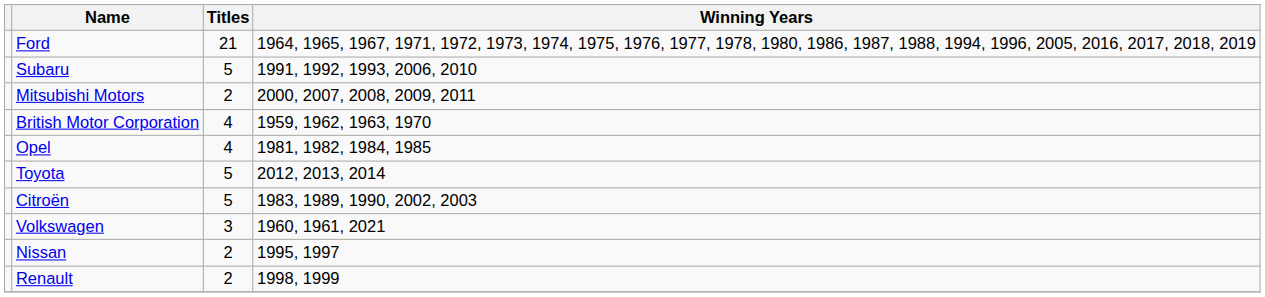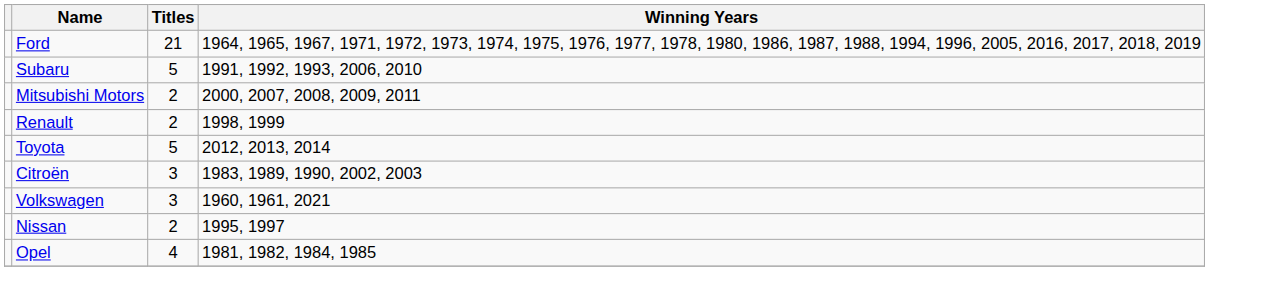 <table class="wikitable">
 <tr>
 <th></th>
 <th>Name</th>
 <th>Titles</th>
 <th>Winning Years</th>
 </tr>
 <tr>
 <td></td>
 <td><a href='#'>Ford</a></td>
 <td style="text-align:center;">21</td>
 <td>1964, 1965, 1967, 1971, 1972, 1973, 1974, 1975, 1976, 1977, 1978, 1980, 1986, 1987, 1988, 1994, 1996, 2005, 2016, 2017, 2018, 2019</td>
 </tr>
 <tr>
 <td></td>
 <td><a href='#'>Subaru</a></td>
 <td style="text-align:center;">5</td>
 <td>1991, 1992, 1993, 2006, 2010</td>
 </tr>
 <tr>
 <td></td>
 <td><a href='#'>Mitsubishi Motors</a></td>
 <td style="text-align:center;">2</td>
 <td>2000, 2007, 2008, 2009, 2011</td>
 </tr>
 <tr>
 <td></td>
-<td><a href='#'>British Motor Corporation</a></td>
-<td style="text-align:center;">4</td>
-<td>1959, 1962, 1963, 1970</td>
-</tr>
-<tr>
-<td></td>
-<td><a href='#'>Opel</a></td>
-<td style="text-align:center;">4</td>
-<td>1981, 1982, 1984, 1985</td>
+<td><a href='#'>Renault</a></td>
+<td style="text-align:center;">2</td>
+<td>1998, 1999</td>
 </tr>
 <tr>
 <td></td>
 <td><a href='#'>Toyota</a></td>
 <td style="text-align:center;">5</td>
 <td>2012, 2013, 2014</td>
 </tr>
 <tr>
 <td></td>
 <td><a href='#'>Citroën</a></td>
-<td style="text-align:center;">5</td>
+<td style="text-align:center;">3</td>
 <td>1983, 1989, 1990, 2002, 2003</td>
 </tr>
 <tr>
 <td></td>
 <td><a href='#'>Volkswagen</a></td>
 <td style="text-align:center;">3</td>
 <td>1960, 1961, 2021</td>
 </tr>
 <tr>
 <td></td>
 <td><a href='#'>Nissan</a></td>
 <td style="text-align:center;">2</td>
 <td>1995, 1997</td>
 </tr>
 <tr>
 <td></td>
-<td><a href='#'>Renault</a></td>
-<td style="text-align:center;">2</td>
-<td>1998, 1999</td>
+<td><a href='#'>Opel</a></td>
+<td style="text-align:center;">4</td>
+<td>1981, 1982, 1984, 1985</td>
 </tr>
 <tr>
 </tr>
 </table>
